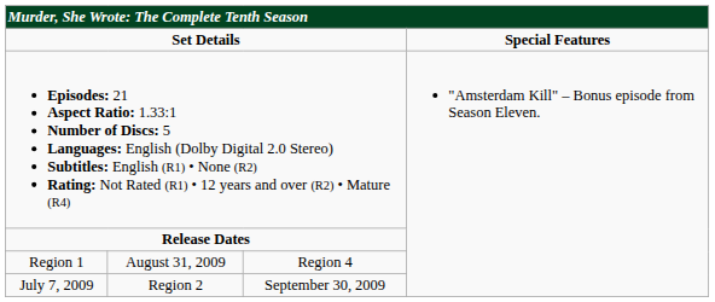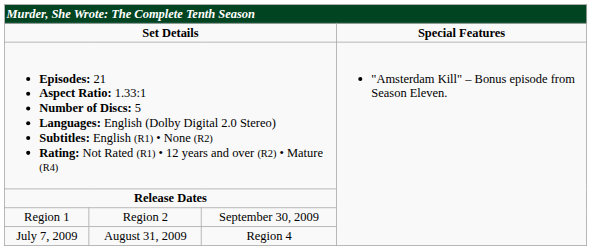 <table border="2" cellpadding="2" cellspacing="0" style="margin: 0 1em 0 0; background: #f9f9f9; border: 1px #aaa solid; border-collapse: collapse; font-size: 95%;">
 <tr style="background:#014421">
 <td colspan="5" style="color:white"><strong><em>Murder, She Wrote: The Complete Tenth Season</em></strong></td>
 </tr>
 <tr valign="top">
 <td align="center" width="400" colspan="3"><strong>Set Details</strong></td>
 <td width="300" align="center"><strong>Special Features</strong></td>
 </tr>
 <tr valign="top">
 <td colspan="3" align="left" width="400"><br><ul><li><strong>Episodes:</strong> 21</li><li><strong>Aspect Ratio:</strong> 1.33:1</li><li><strong>Number of Discs:</strong> 5</li><li><strong>Languages:</strong> English (Dolby Digital 2.0 Stereo)</li><li><strong>Subtitles:</strong> English <small>(R1)</small> • None <small>(R2)</small></li><li><strong>Rating:</strong> Not Rated <small>(R1)</small> • 12 years and over <small>(R2)</small> • Mature <small>(R4)</small></li></ul></td>
 <td rowspan="4" align="left" width="300"><br><ul><li>"Amsterdam Kill" – Bonus episode from Season Eleven.</li></ul></td>
 </tr>
 <tr>
 <td colspan="3" align="center"><strong>Release Dates</strong></td>
 </tr>
 <tr>
 <td align="center">Region 1</td>
+<td align="center">Region 2</td>
+<td align="center">September 30, 2009</td>
+</tr>
+<tr>
+<td align="center">July 7, 2009</td>
 <td align="center">August 31, 2009</td>
 <td align="center">Region 4</td>
 </tr>
-<tr>
-<td align="center">July 7, 2009</td>
-<td align="center">Region 2</td>
-<td align="center">September 30, 2009</td>
-</tr>
 </table>
